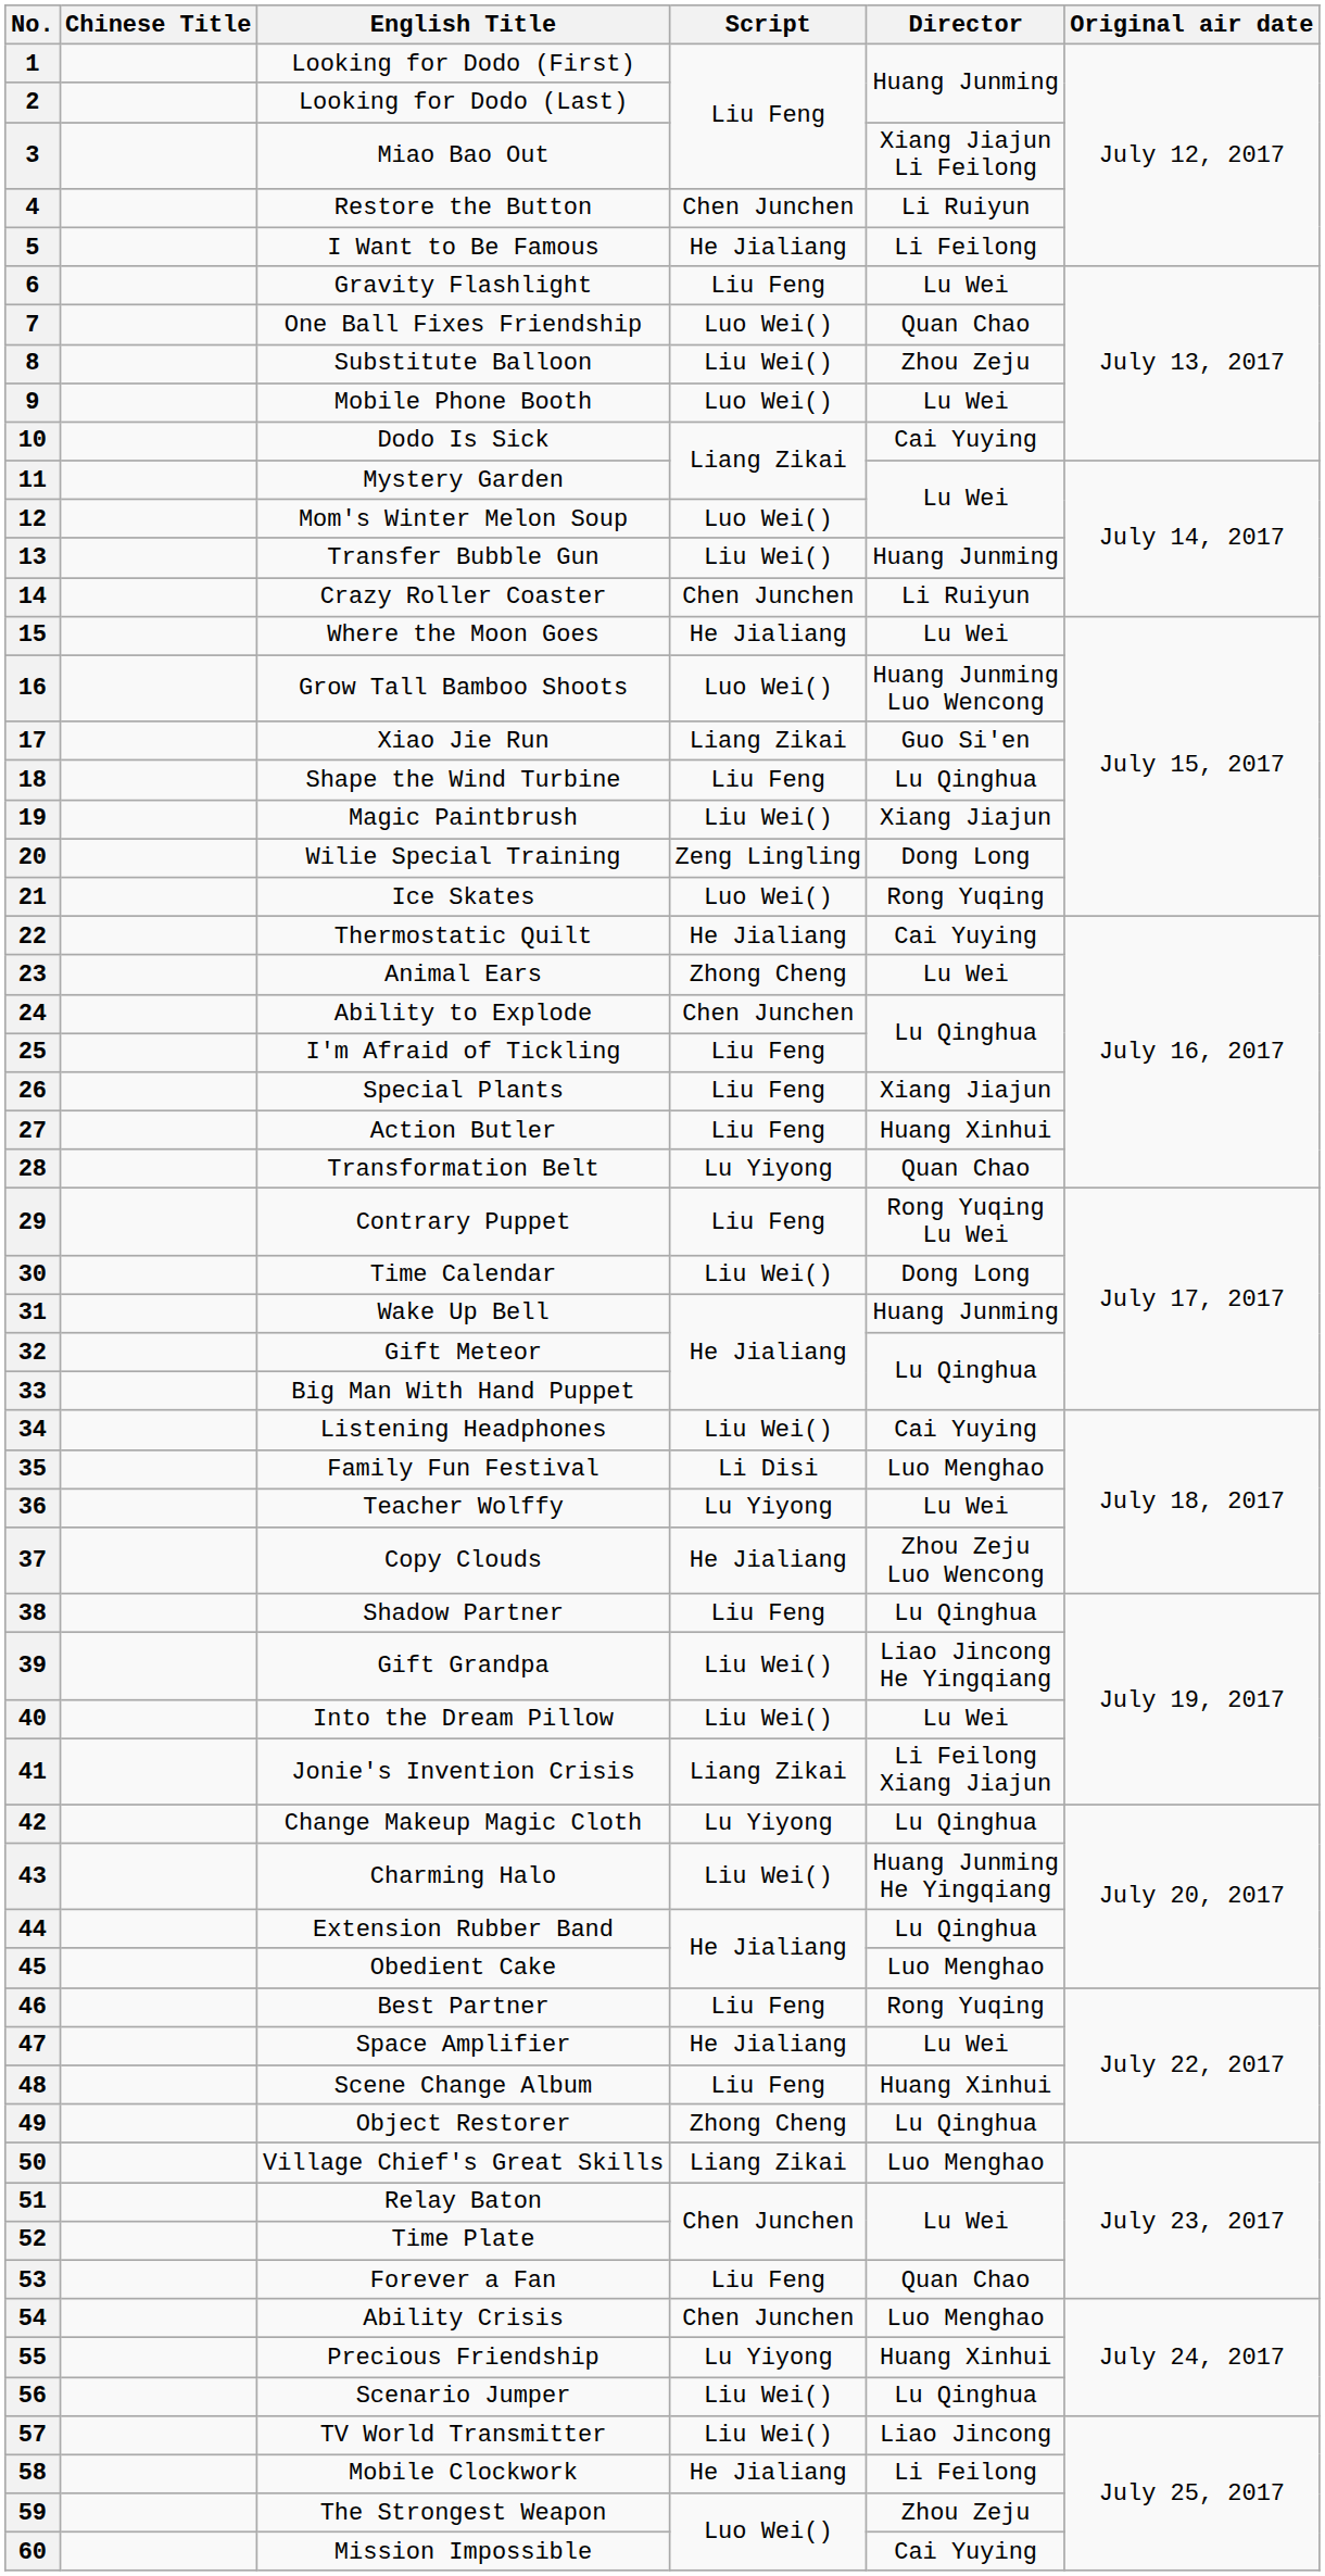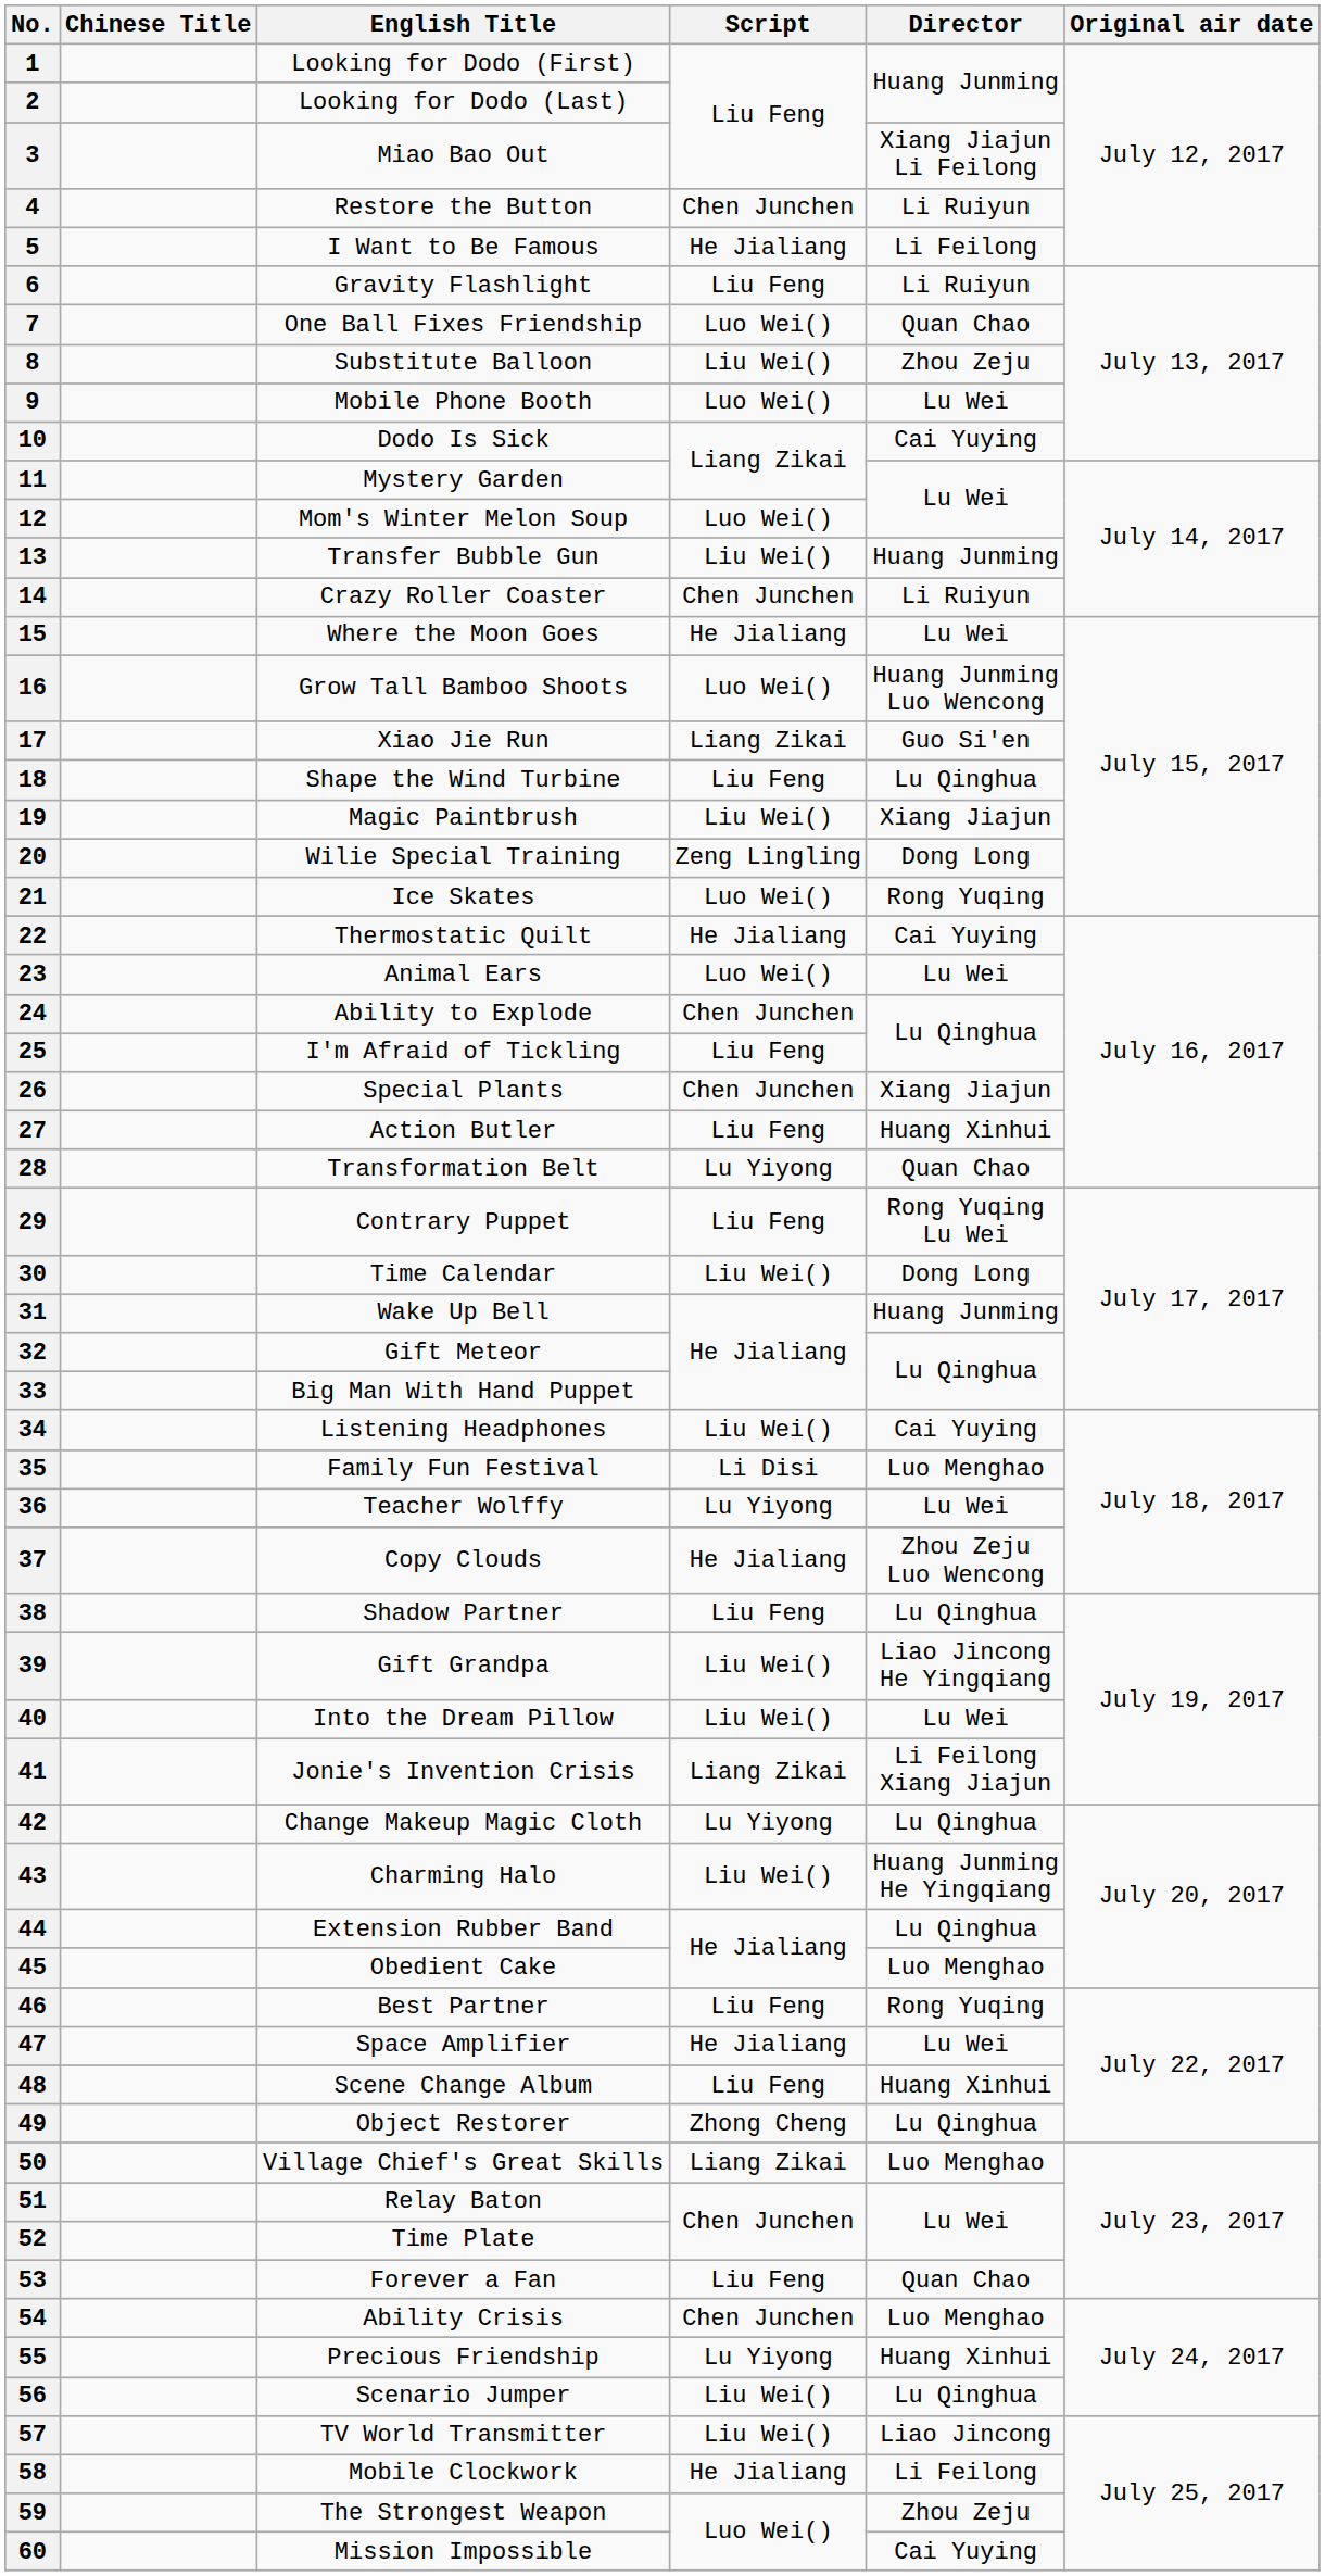 <table class="wikitable" style="text-align:center;">
 <tr>
 <th>No.</th>
 <th>Chinese Title</th>
 <th>English Title</th>
 <th>Script</th>
 <th>Director</th>
 <th>Original air date</th>
 </tr>
 <tr>
 <th>1</th>
 <td></td>
 <td>Looking for Dodo (First)</td>
 <td rowspan="3">Liu Feng</td>
 <td rowspan="2">Huang Junming</td>
 <td rowspan="5">July 12, 2017</td>
 </tr>
 <tr>
 <th>2</th>
 <td></td>
 <td>Looking for Dodo (Last)</td>
 </tr>
 <tr>
 <th>3</th>
 <td></td>
 <td>Miao Bao Out</td>
 <td>Xiang Jiajun<br>Li Feilong</td>
 </tr>
 <tr>
 <th>4</th>
 <td></td>
 <td>Restore the Button</td>
 <td>Chen Junchen</td>
 <td>Li Ruiyun</td>
 </tr>
 <tr>
 <th>5</th>
 <td></td>
 <td>I Want to Be Famous</td>
 <td>He Jialiang</td>
 <td>Li Feilong</td>
 </tr>
 <tr>
 <th>6</th>
 <td></td>
 <td>Gravity Flashlight</td>
 <td>Liu Feng</td>
-<td>Lu Wei</td>
+<td>Li Ruiyun</td>
 <td rowspan="5">July 13, 2017</td>
 </tr>
 <tr>
 <th>7</th>
 <td></td>
 <td>One Ball Fixes Friendship</td>
 <td>Luo Wei()</td>
 <td>Quan Chao</td>
 </tr>
 <tr>
 <th>8</th>
 <td></td>
 <td>Substitute Balloon</td>
 <td>Liu Wei()</td>
 <td>Zhou Zeju</td>
 </tr>
 <tr>
 <th>9</th>
 <td></td>
 <td>Mobile Phone Booth</td>
 <td>Luo Wei()</td>
 <td>Lu Wei</td>
 </tr>
 <tr>
 <th>10</th>
 <td></td>
 <td>Dodo Is Sick</td>
 <td rowspan="2">Liang Zikai</td>
 <td>Cai Yuying</td>
 </tr>
 <tr>
 <th>11</th>
 <td></td>
 <td>Mystery Garden</td>
 <td rowspan="2">Lu Wei</td>
 <td rowspan="4">July 14, 2017</td>
 </tr>
 <tr>
 <th>12</th>
 <td></td>
 <td>Mom's Winter Melon Soup</td>
 <td>Luo Wei()</td>
 </tr>
 <tr>
 <th>13</th>
 <td></td>
 <td>Transfer Bubble Gun</td>
 <td>Liu Wei()</td>
 <td>Huang Junming</td>
 </tr>
 <tr>
 <th>14</th>
 <td></td>
 <td>Crazy Roller Coaster</td>
 <td>Chen Junchen</td>
 <td>Li Ruiyun</td>
 </tr>
 <tr>
 <th>15</th>
 <td></td>
 <td>Where the Moon Goes</td>
 <td>He Jialiang</td>
 <td>Lu Wei</td>
 <td rowspan="7">July 15, 2017</td>
 </tr>
 <tr>
 <th>16</th>
 <td></td>
 <td>Grow Tall Bamboo Shoots</td>
 <td>Luo Wei()</td>
 <td>Huang Junming<br>Luo Wencong</td>
 </tr>
 <tr>
 <th>17</th>
 <td></td>
 <td>Xiao Jie Run</td>
 <td>Liang Zikai</td>
 <td>Guo Si'en</td>
 </tr>
 <tr>
 <th>18</th>
 <td></td>
 <td>Shape the Wind Turbine</td>
 <td>Liu Feng</td>
 <td>Lu Qinghua</td>
 </tr>
 <tr>
 <th>19</th>
 <td></td>
 <td>Magic Paintbrush</td>
 <td>Liu Wei()</td>
 <td>Xiang Jiajun</td>
 </tr>
 <tr>
 <th>20</th>
 <td></td>
 <td>Wilie Special Training</td>
 <td>Zeng Lingling</td>
 <td>Dong Long</td>
 </tr>
 <tr>
 <th>21</th>
 <td></td>
 <td>Ice Skates</td>
 <td>Luo Wei()</td>
 <td>Rong Yuqing</td>
 </tr>
 <tr>
 <th>22</th>
 <td></td>
 <td>Thermostatic Quilt</td>
 <td>He Jialiang</td>
 <td>Cai Yuying</td>
 <td rowspan="7">July 16, 2017</td>
 </tr>
 <tr>
 <th>23</th>
 <td></td>
 <td>Animal Ears</td>
-<td>Zhong Cheng</td>
+<td>Luo Wei()</td>
 <td>Lu Wei</td>
 </tr>
 <tr>
 <th>24</th>
 <td></td>
 <td>Ability to Explode</td>
 <td>Chen Junchen</td>
 <td rowspan="2">Lu Qinghua</td>
 </tr>
 <tr>
 <th>25</th>
 <td></td>
 <td>I'm Afraid of Tickling</td>
 <td>Liu Feng</td>
 </tr>
 <tr>
 <th>26</th>
 <td></td>
 <td>Special Plants</td>
-<td>Liu Feng</td>
+<td>Chen Junchen</td>
 <td>Xiang Jiajun</td>
 </tr>
 <tr>
 <th>27</th>
 <td></td>
 <td>Action Butler</td>
 <td>Liu Feng</td>
 <td>Huang Xinhui</td>
 </tr>
 <tr>
 <th>28</th>
 <td></td>
 <td>Transformation Belt</td>
 <td>Lu Yiyong</td>
 <td>Quan Chao</td>
 </tr>
 <tr>
 <th>29</th>
 <td></td>
 <td>Contrary Puppet</td>
 <td>Liu Feng</td>
 <td>Rong Yuqing<br>Lu Wei</td>
 <td rowspan="5">July 17, 2017</td>
 </tr>
 <tr>
 <th>30</th>
 <td></td>
 <td>Time Calendar</td>
 <td>Liu Wei()</td>
 <td>Dong Long</td>
 </tr>
 <tr>
 <th>31</th>
 <td></td>
 <td>Wake Up Bell</td>
 <td rowspan="3">He Jialiang</td>
 <td>Huang Junming</td>
 </tr>
 <tr>
 <th>32</th>
 <td></td>
 <td>Gift Meteor</td>
 <td rowspan="2">Lu Qinghua</td>
 </tr>
 <tr>
 <th>33</th>
 <td></td>
 <td>Big Man With Hand Puppet</td>
 </tr>
 <tr>
 <th>34</th>
 <td></td>
 <td>Listening Headphones</td>
 <td>Liu Wei()</td>
 <td>Cai Yuying</td>
 <td rowspan="4">July 18, 2017</td>
 </tr>
 <tr>
 <th>35</th>
 <td></td>
 <td>Family Fun Festival</td>
 <td>Li Disi</td>
 <td>Luo Menghao</td>
 </tr>
 <tr>
 <th>36</th>
 <td></td>
 <td>Teacher Wolffy</td>
 <td>Lu Yiyong</td>
 <td>Lu Wei</td>
 </tr>
 <tr>
 <th>37</th>
 <td></td>
 <td>Copy Clouds</td>
 <td>He Jialiang</td>
 <td>Zhou Zeju<br>Luo Wencong</td>
 </tr>
 <tr>
 <th>38</th>
 <td></td>
 <td>Shadow Partner</td>
 <td>Liu Feng</td>
 <td>Lu Qinghua</td>
 <td rowspan="4">July 19, 2017</td>
 </tr>
 <tr>
 <th>39</th>
 <td></td>
 <td>Gift Grandpa</td>
 <td>Liu Wei()</td>
 <td>Liao Jincong<br>He Yingqiang</td>
 </tr>
 <tr>
 <th>40</th>
 <td></td>
 <td>Into the Dream Pillow</td>
 <td>Liu Wei()</td>
 <td>Lu Wei</td>
 </tr>
 <tr>
 <th>41</th>
 <td></td>
 <td>Jonie's Invention Crisis</td>
 <td>Liang Zikai</td>
 <td>Li Feilong<br>Xiang Jiajun</td>
 </tr>
 <tr>
 <th>42</th>
 <td></td>
 <td>Change Makeup Magic Cloth</td>
 <td>Lu Yiyong</td>
 <td>Lu Qinghua</td>
 <td rowspan="4">July 20, 2017</td>
 </tr>
 <tr>
 <th>43</th>
 <td></td>
 <td>Charming Halo</td>
 <td>Liu Wei()</td>
 <td>Huang Junming<br>He Yingqiang</td>
 </tr>
 <tr>
 <th>44</th>
 <td></td>
 <td>Extension Rubber Band</td>
 <td rowspan="2">He Jialiang</td>
 <td>Lu Qinghua</td>
 </tr>
 <tr>
 <th>45</th>
 <td></td>
 <td>Obedient Cake</td>
 <td>Luo Menghao</td>
 </tr>
 <tr>
 <th>46</th>
 <td></td>
 <td>Best Partner</td>
 <td>Liu Feng</td>
 <td>Rong Yuqing</td>
 <td rowspan="4">July 22, 2017</td>
 </tr>
 <tr>
 <th>47</th>
 <td></td>
 <td>Space Amplifier</td>
 <td>He Jialiang</td>
 <td>Lu Wei</td>
 </tr>
 <tr>
 <th>48</th>
 <td></td>
 <td>Scene Change Album</td>
 <td>Liu Feng</td>
 <td>Huang Xinhui</td>
 </tr>
 <tr>
 <th>49</th>
 <td></td>
 <td>Object Restorer</td>
 <td>Zhong Cheng</td>
 <td>Lu Qinghua</td>
 </tr>
 <tr>
 <th>50</th>
 <td></td>
 <td>Village Chief's Great Skills</td>
 <td>Liang Zikai</td>
 <td>Luo Menghao</td>
 <td rowspan="4">July 23, 2017</td>
 </tr>
 <tr>
 <th>51</th>
 <td></td>
 <td>Relay Baton</td>
 <td rowspan="2">Chen Junchen</td>
 <td rowspan="2">Lu Wei</td>
 </tr>
 <tr>
 <th>52</th>
 <td></td>
 <td>Time Plate</td>
 </tr>
 <tr>
 <th>53</th>
 <td></td>
 <td>Forever a Fan</td>
 <td>Liu Feng</td>
 <td>Quan Chao</td>
 </tr>
 <tr>
 <th>54</th>
 <td></td>
 <td>Ability Crisis</td>
 <td>Chen Junchen</td>
 <td>Luo Menghao</td>
 <td rowspan="3">July 24, 2017</td>
 </tr>
 <tr>
 <th>55</th>
 <td></td>
 <td>Precious Friendship</td>
 <td>Lu Yiyong</td>
 <td>Huang Xinhui</td>
 </tr>
 <tr>
 <th>56</th>
 <td></td>
 <td>Scenario Jumper</td>
 <td>Liu Wei()</td>
 <td>Lu Qinghua</td>
 </tr>
 <tr>
 <th>57</th>
 <td></td>
 <td>TV World Transmitter</td>
 <td>Liu Wei()</td>
 <td>Liao Jincong</td>
 <td rowspan="4">July 25, 2017</td>
 </tr>
 <tr>
 <th>58</th>
 <td></td>
 <td>Mobile Clockwork</td>
 <td>He Jialiang</td>
 <td>Li Feilong</td>
 </tr>
 <tr>
 <th>59</th>
 <td></td>
 <td>The Strongest Weapon</td>
 <td rowspan="2">Luo Wei()</td>
 <td>Zhou Zeju</td>
 </tr>
 <tr>
 <th>60</th>
 <td></td>
 <td>Mission Impossible</td>
 <td>Cai Yuying</td>
 </tr>
 </table>
